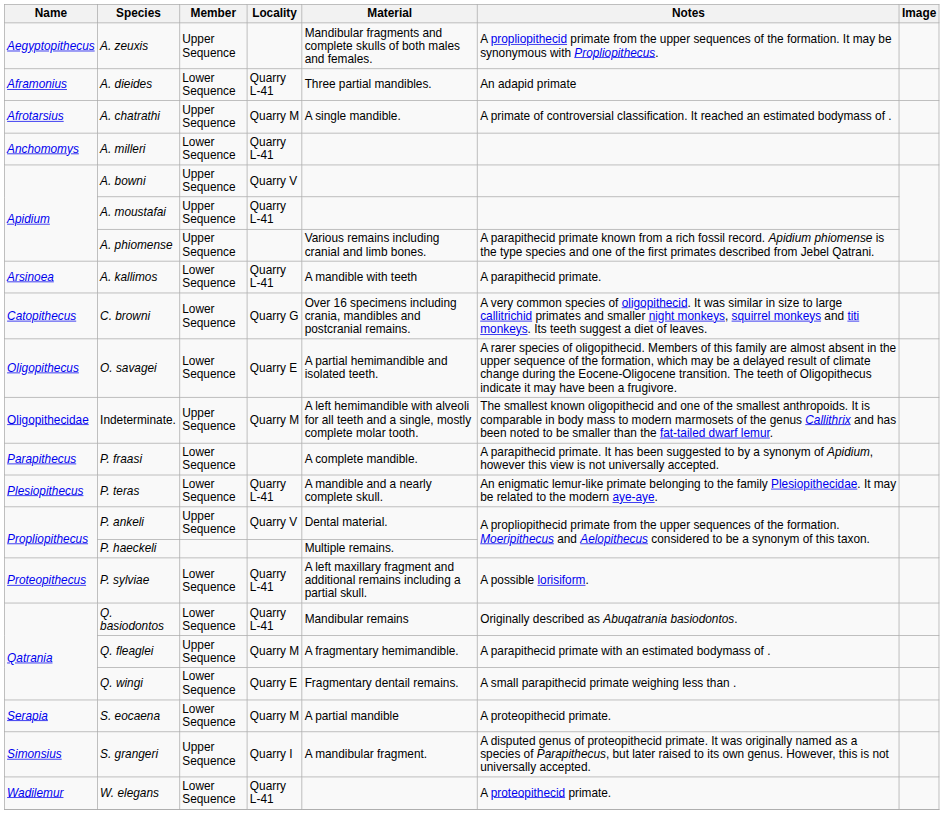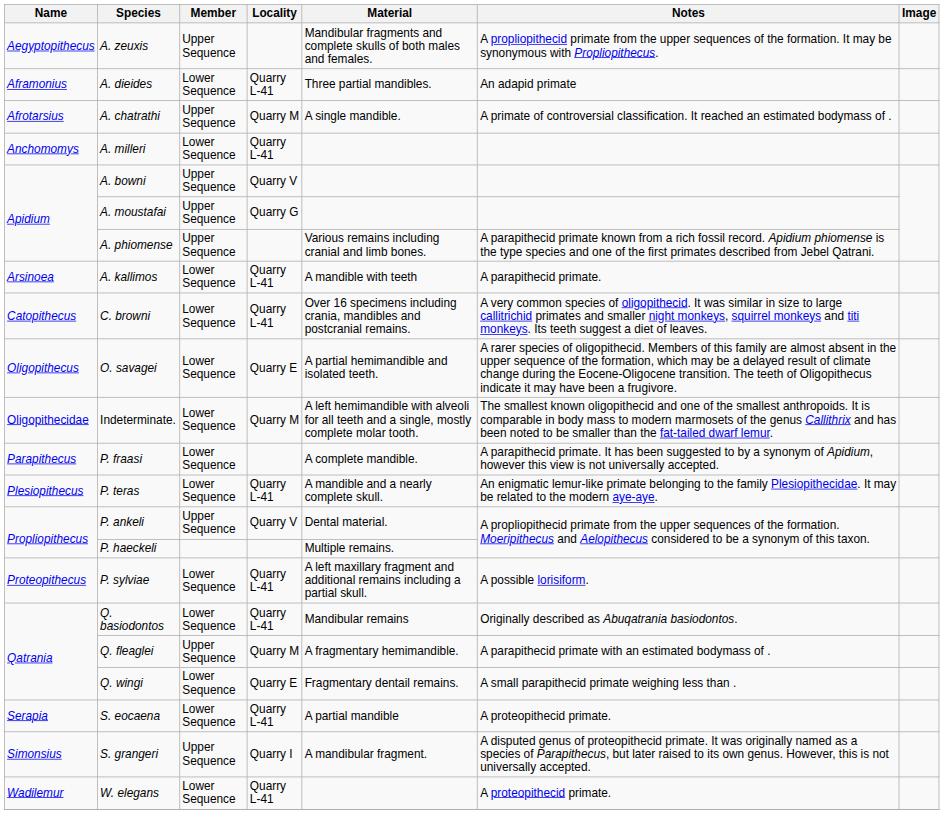 <table class="wikitable" align="center" width="100%">
 <tr>
 <th>Name</th>
 <th>Species</th>
 <th>Member</th>
 <th>Locality</th>
 <th>Material</th>
 <th>Notes</th>
 <th>Image</th>
 </tr>
 <tr>
 <td><em><a href='#'>Aegyptopithecus</a></em></td>
 <td><em>A. zeuxis</em></td>
 <td>Upper Sequence</td>
 <td></td>
 <td>Mandibular fragments and complete skulls of both males and females.</td>
 <td>A <a href='#'>propliopithecid</a> primate from the upper sequences of the formation. It may be synonymous with <em><a href='#'>Propliopithecus</a></em>.</td>
 <td></td>
 </tr>
 <tr>
 <td><em><a href='#'>Aframonius</a></em></td>
 <td><em>A. dieides</em></td>
 <td>Lower Sequence</td>
 <td>Quarry L-41</td>
 <td>Three partial mandibles.</td>
 <td>An adapid primate</td>
 <td></td>
 </tr>
 <tr>
 <td><em><a href='#'>Afrotarsius</a></em></td>
 <td><em>A. chatrathi</em></td>
 <td>Upper Sequence</td>
 <td>Quarry M</td>
 <td>A single mandible.</td>
 <td>A primate of controversial classification. It reached an estimated bodymass of .</td>
 <td></td>
 </tr>
 <tr>
 <td><em><a href='#'>Anchomomys</a></em></td>
 <td><em>A. milleri</em></td>
 <td>Lower Sequence</td>
 <td>Quarry L-41</td>
 <td></td>
 <td></td>
 <td></td>
 </tr>
 <tr>
 <td rowspan=3><br><em><a href='#'>Apidium</a></em></td>
 <td><em>A. bowni</em></td>
 <td>Upper Sequence</td>
 <td>Quarry V</td>
 <td></td>
 <td></td>
 <td rowspan=3><br></td>
 </tr>
 <tr>
 <td><em>A. moustafai</em></td>
 <td>Upper Sequence</td>
-<td>Quarry L-41</td>
+<td>Quarry G</td>
 <td></td>
 <td></td>
 </tr>
 <tr>
 <td><em>A. phiomense</em></td>
 <td>Upper Sequence</td>
 <td></td>
 <td>Various remains including cranial and limb bones.</td>
 <td>A parapithecid primate known from a rich fossil record. <em>Apidium phiomense</em> is the type species and one of the first primates described from Jebel Qatrani.</td>
 </tr>
 <tr>
 <td><em><a href='#'>Arsinoea</a></em></td>
 <td><em>A. kallimos</em></td>
 <td>Lower Sequence</td>
 <td>Quarry L-41</td>
 <td>A mandible with teeth</td>
 <td>A parapithecid primate.</td>
 <td></td>
 </tr>
 <tr>
 <td><em><a href='#'>Catopithecus</a></em></td>
 <td><em>C. browni</em></td>
 <td>Lower Sequence</td>
-<td>Quarry G</td>
+<td>Quarry L-41</td>
 <td>Over 16 specimens including crania, mandibles and postcranial remains.</td>
 <td>A very common species of <a href='#'>oligopithecid</a>. It was similar in size to large <a href='#'>callitrichid</a> primates and smaller <a href='#'>night monkeys</a>, <a href='#'>squirrel monkeys</a> and <a href='#'>titi monkeys</a>. Its teeth suggest a diet of leaves.</td>
 <td></td>
 </tr>
 <tr>
 <td><em><a href='#'>Oligopithecus</a></em></td>
 <td><em>O. savagei</em></td>
 <td>Lower Sequence</td>
 <td>Quarry E</td>
 <td>A partial hemimandible and isolated teeth.</td>
 <td>A rarer species of oligopithecid. Members of this family are almost absent in the upper sequence of the formation, which may be a delayed result of climate change during the Eocene-Oligocene transition. The teeth of Oligopithecus indicate it may have been a frugivore.</td>
 <td></td>
 </tr>
 <tr>
 <td><a href='#'>Oligopithecidae</a></td>
 <td>Indeterminate.</td>
-<td>Upper Sequence</td>
+<td>Lower Sequence</td>
 <td>Quarry M</td>
 <td>A left hemimandible with alveoli for all teeth and a single, mostly complete molar tooth.</td>
 <td>The smallest known oligopithecid and one of the smallest anthropoids. It is comparable in body mass to modern marmosets of the genus <em><a href='#'>Callithrix</a></em> and has been noted to be smaller than the <a href='#'>fat-tailed dwarf lemur</a>.</td>
 <td></td>
 </tr>
 <tr>
 <td><em><a href='#'>Parapithecus</a></em></td>
 <td><em>P. fraasi</em></td>
 <td>Lower Sequence</td>
 <td></td>
 <td>A complete mandible.</td>
 <td>A parapithecid primate. It has been suggested to by a synonym of <em>Apidium</em>, however this view is not universally accepted.</td>
 <td></td>
 </tr>
 <tr>
 <td><em><a href='#'>Plesiopithecus</a></em></td>
 <td><em>P. teras</em></td>
 <td>Lower Sequence</td>
 <td>Quarry L-41</td>
 <td>A mandible and a nearly complete skull.</td>
 <td>An enigmatic lemur-like primate belonging to the family <a href='#'>Plesiopithecidae</a>. It may be related to the modern <a href='#'>aye-aye</a>.</td>
 <td></td>
 </tr>
 <tr>
 <td rowspan=2><br><em><a href='#'>Propliopithecus</a></em></td>
 <td><em>P. ankeli</em></td>
 <td>Upper Sequence</td>
 <td>Quarry V</td>
 <td>Dental material.</td>
 <td rowspan = "2">A propliopithecid primate from the upper sequences of the formation. <em><a href='#'>Moeripithecus</a></em> and <em><a href='#'>Aelopithecus</a></em> considered to be a synonym of this taxon.</td>
 <td rowspan = "2"></td>
 </tr>
 <tr>
 <td><em>P. haeckeli</em></td>
 <td></td>
 <td></td>
 <td>Multiple remains.</td>
 </tr>
 <tr>
 <td><em><a href='#'>Proteopithecus</a></em></td>
 <td><em>P. sylviae</em></td>
 <td>Lower Sequence</td>
 <td>Quarry L-41</td>
 <td>A left maxillary fragment and additional remains including a partial skull.</td>
 <td>A possible <a href='#'>lorisiform</a>.</td>
 <td></td>
 </tr>
 <tr>
 <td rowspan=3><br><em><a href='#'>Qatrania</a></em></td>
 <td><em>Q. basiodontos</em></td>
 <td>Lower Sequence</td>
 <td>Quarry L-41</td>
 <td>Mandibular remains</td>
 <td>Originally described as <em>Abuqatrania basiodontos</em>.</td>
 <td></td>
 </tr>
 <tr>
 <td><em>Q. fleaglei</em></td>
 <td>Upper Sequence</td>
 <td>Quarry M</td>
 <td>A fragmentary hemimandible.</td>
 <td>A parapithecid primate with an estimated bodymass of .</td>
 <td></td>
 </tr>
 <tr>
 <td><em>Q. wingi</em></td>
 <td>Lower Sequence</td>
 <td>Quarry E</td>
 <td>Fragmentary dentail remains.</td>
 <td>A small parapithecid primate weighing less than .</td>
 <td></td>
 </tr>
 <tr>
 <td><em><a href='#'>Serapia</a></em></td>
 <td><em>S. eocaena</em></td>
 <td>Lower Sequence</td>
-<td>Quarry M</td>
+<td>Quarry L-41</td>
 <td>A partial mandible</td>
 <td>A proteopithecid primate.</td>
 <td></td>
 </tr>
 <tr>
 <td><em><a href='#'>Simonsius</a></em></td>
 <td><em>S. grangeri</em></td>
 <td>Upper Sequence</td>
 <td>Quarry I</td>
 <td>A mandibular fragment.</td>
 <td>A disputed genus of proteopithecid primate. It was originally named as a species of <em>Parapithecus</em>, but later raised to its own genus. However, this is not universally accepted.</td>
 <td></td>
 </tr>
 <tr>
 <td><em><a href='#'>Wadilemur</a></em></td>
 <td><em>W. elegans</em></td>
 <td>Lower Sequence</td>
 <td>Quarry L-41</td>
 <td></td>
 <td>A <a href='#'>proteopithecid</a> primate.</td>
 <td></td>
 </tr>
 <tr>
 </tr>
 </table>
